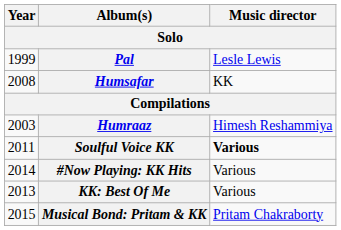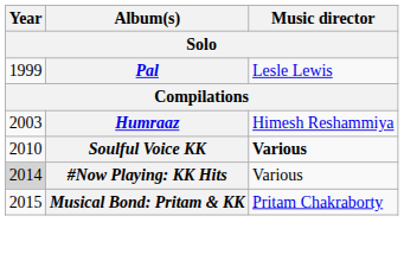 <table class="wikitable sortable plainrowheaders">
 <tr style="text-align: center;">
 <th scope="col">Year</th>
 <th scope="col">Album(s)</th>
 <th length="col">Music director</th>
 </tr>
 <tr>
 <th scope="col" colspan="3">Solo</th>
 </tr>
 <tr>
 <td>1999</td>
 <th scope="row"><em><a href='#'>Pal</a></em></th>
 <td><a href='#'>Lesle Lewis</a></td>
 </tr>
 <tr>
-<td>2008</td>
-<th scope="row"><em><a href='#'>Humsafar</a></em></th>
-<td>KK</td>
-</tr>
-<tr>
 <th colspan="3">Compilations</th>
 </tr>
 <tr>
 <td>2003</td>
 <th scope="row"><em><a href='#'>Humraaz</a></em></th>
 <td><a href='#'>Himesh Reshammiya</a></td>
 </tr>
 <tr>
-<td>2011</td>
+<td>2010</td>
 <th scope="row"><em>Soulful Voice KK</em></th>
 <td><strong>Various</strong></td>
 </tr>
 <tr>
-<td>2014</td>
+<td style="background: lightgrey;">2014</td>
 <th scope="row"><em>#Now Playing: KK Hits</em></th>
-<td>Various</td>
-</tr>
-<tr>
-<td>2013</td>
-<th scope="row"><em>KK: Best Of Me</em></th>
 <td>Various</td>
 </tr>
 <tr>
 <td>2015</td>
 <th scope="row"><em>Musical Bond: Pritam & KK</em></th>
 <td><a href='#'>Pritam Chakraborty</a></td>
 </tr>
 </table>
